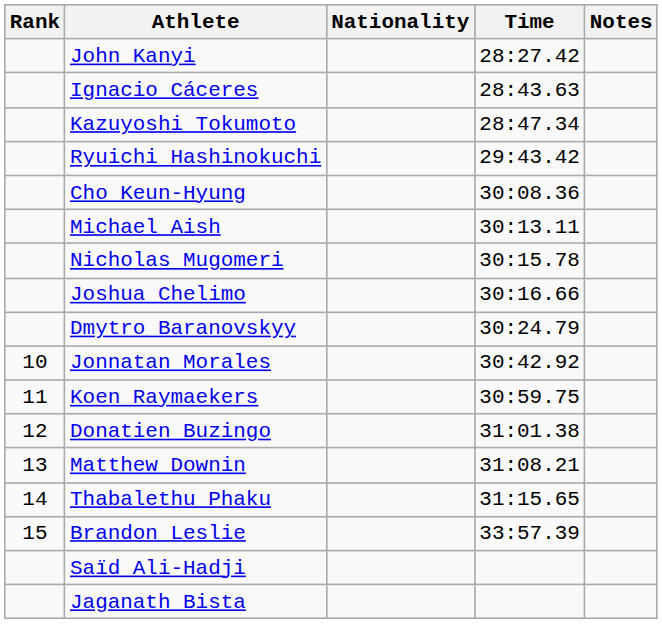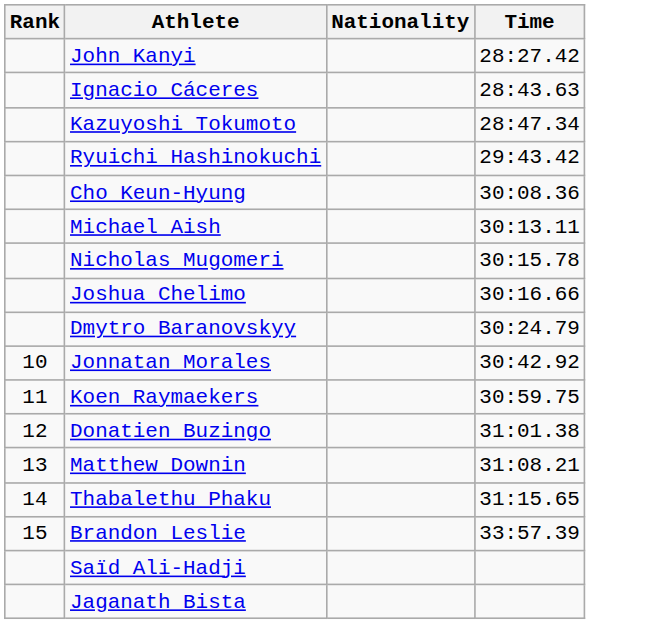 <table class="wikitable sortable" style="text-align:center">
 <tr>
 <th>Rank</th>
 <th>Athlete</th>
 <th>Nationality</th>
 <th>Time</th>
-<th>Notes</th>
 </tr>
 <tr>
 <td></td>
 <td align=left><a href='#'>John Kanyi</a></td>
 <td align=left></td>
 <td>28:27.42</td>
-<td></td>
 </tr>
 <tr>
 <td></td>
 <td align=left><a href='#'>Ignacio Cáceres</a></td>
 <td align=left></td>
 <td>28:43.63</td>
-<td></td>
 </tr>
 <tr>
 <td></td>
 <td align=left><a href='#'>Kazuyoshi Tokumoto</a></td>
 <td align=left></td>
 <td>28:47.34</td>
-<td></td>
 </tr>
 <tr>
 <td></td>
 <td align=left><a href='#'>Ryuichi Hashinokuchi</a></td>
 <td align=left></td>
 <td>29:43.42</td>
-<td></td>
 </tr>
 <tr>
 <td></td>
 <td align=left><a href='#'>Cho Keun-Hyung</a></td>
 <td align=left></td>
 <td>30:08.36</td>
-<td></td>
 </tr>
 <tr>
 <td></td>
 <td align=left><a href='#'>Michael Aish</a></td>
 <td align=left></td>
 <td>30:13.11</td>
-<td></td>
 </tr>
 <tr>
 <td></td>
 <td align=left><a href='#'>Nicholas Mugomeri</a></td>
 <td align=left></td>
 <td>30:15.78</td>
-<td></td>
 </tr>
 <tr>
 <td></td>
 <td align=left><a href='#'>Joshua Chelimo</a></td>
 <td align=left></td>
 <td>30:16.66</td>
-<td></td>
 </tr>
 <tr>
 <td></td>
 <td align=left><a href='#'>Dmytro Baranovskyy</a></td>
 <td align=left></td>
 <td>30:24.79</td>
-<td></td>
 </tr>
 <tr>
 <td>10</td>
 <td align=left><a href='#'>Jonnatan Morales</a></td>
 <td align=left></td>
 <td>30:42.92</td>
-<td></td>
 </tr>
 <tr>
 <td>11</td>
 <td align=left><a href='#'>Koen Raymaekers</a></td>
 <td align=left></td>
 <td>30:59.75</td>
-<td></td>
 </tr>
 <tr>
 <td>12</td>
 <td align=left><a href='#'>Donatien Buzingo</a></td>
 <td align=left></td>
 <td>31:01.38</td>
-<td></td>
 </tr>
 <tr>
 <td>13</td>
 <td align=left><a href='#'>Matthew Downin</a></td>
 <td align=left></td>
 <td>31:08.21</td>
-<td></td>
 </tr>
 <tr>
 <td>14</td>
 <td align=left><a href='#'>Thabalethu Phaku</a></td>
 <td align=left></td>
 <td>31:15.65</td>
-<td></td>
 </tr>
 <tr>
 <td>15</td>
 <td align=left><a href='#'>Brandon Leslie</a></td>
 <td align=left></td>
 <td>33:57.39</td>
-<td></td>
 </tr>
 <tr>
 <td></td>
 <td align=left><a href='#'>Saïd Ali-Hadji</a></td>
 <td align=left></td>
-<td></td>
 <td></td>
 </tr>
 <tr>
 <td></td>
 <td align=left><a href='#'>Jaganath Bista</a></td>
 <td align=left></td>
 <td></td>
-<td></td>
 </tr>
 </table>
